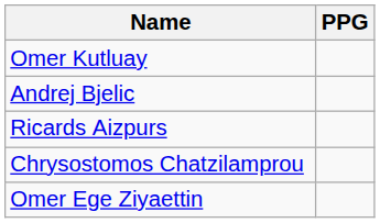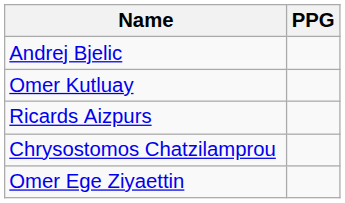 <table class=wikitable>
 <tr>
 <th width=215>Name</th>
 <th>PPG</th>
 </tr>
 <tr>
-<td> <a href='#'>Omer Kutluay</a></td>
+<td> <a href='#'>Andrej Bjelic</a></td>
 <td></td>
 </tr>
 <tr>
-<td> <a href='#'>Andrej Bjelic</a></td>
+<td> <a href='#'>Omer Kutluay</a></td>
 <td></td>
 </tr>
 <tr>
 <td> <a href='#'>Ricards Aizpurs</a></td>
 <td></td>
 </tr>
 <tr>
 <td> <a href='#'>Chrysostomos Chatzilamprou</a></td>
 <td></td>
 </tr>
 <tr>
 <td> <a href='#'>Omer Ege Ziyaettin</a></td>
 <td></td>
 </tr>
 </table>
